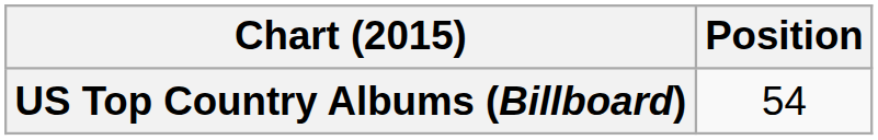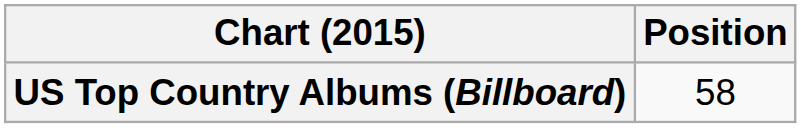 <table class="wikitable plainrowheaders" style="text-align:center">
 <tr>
 <th scope="col">Chart (2015)</th>
 <th scope="col">Position</th>
 </tr>
 <tr>
 <th scope="row">US Top Country Albums (<em>Billboard</em>)</th>
-<td style="text-align:center;">54</td>
+<td style="text-align:center;">58</td>
 </tr>
 </table>
